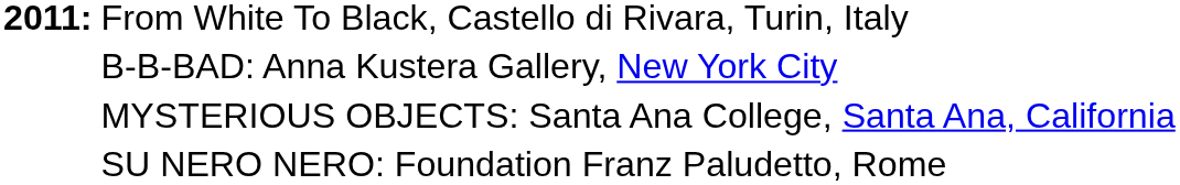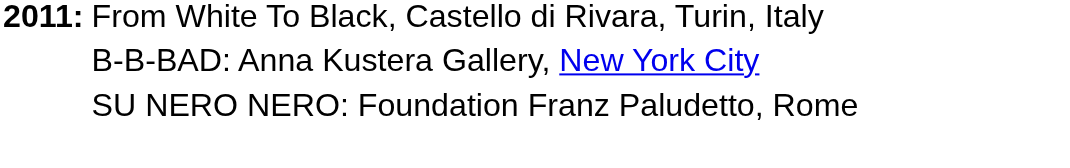 <table>
 <tr>
 <td><strong>2011:</strong></td>
 <td>From White To Black, Castello di Rivara, Turin, Italy</td>
 </tr>
 <tr>
 <td></td>
 <td>B-B-BAD: Anna Kustera Gallery, <a href='#'>New York City</a></td>
 </tr>
 <tr>
 <td></td>
-<td>MYSTERIOUS OBJECTS: Santa Ana College, <a href='#'>Santa Ana, California</a></td>
-</tr>
-<tr>
-<td></td>
 <td>SU NERO NERO: Foundation Franz Paludetto, Rome</td>
 </tr>
 </table>
